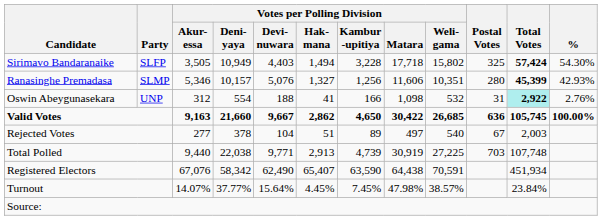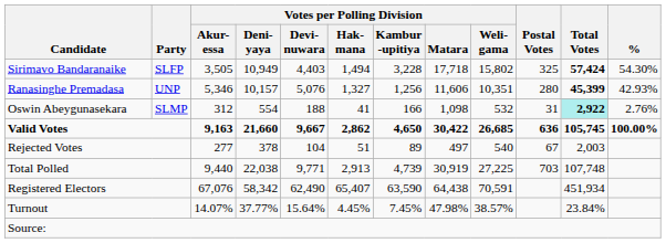 <table class="wikitable" border="1" style="text-align:right;">
 <tr>
 <th align=left valign=bottom rowspan=2 width="180">Candidate</th>
 <th align=left valign=bottom rowspan=2 width="40">Party</th>
 <th colspan=7>Votes per Polling Division</th>
 <th align=center valign=bottom rowspan=2 width="50">Postal<br>Votes</th>
 <th align=center valign=bottom rowspan=2 width="50">Total Votes</th>
 <th align=center valign=bottom rowspan=2 width="50">%</th>
 </tr>
 <tr>
 <th align=center valign=bottom width="50">Akur-<br>essa</th>
 <th align=center valign=bottom width="50">Deni-<br>yaya</th>
 <th align=center valign=bottom width="50">Devi-<br>nuwara</th>
 <th align=center valign=bottom width="50">Hak-<br>mana</th>
 <th align=center valign=bottom width="50">Kambur<br>-upitiya</th>
 <th align=center valign=bottom width="50">Matara</th>
 <th align=center valign=bottom width="50">Weli-<br>gama</th>
 </tr>
 <tr>
 <td align=left><a href='#'>Sirimavo Bandaranaike</a></td>
 <td align=left><a href='#'>SLFP</a></td>
 <td>3,505</td>
 <td>10,949</td>
 <td>4,403</td>
 <td>1,494</td>
 <td>3,228</td>
 <td>17,718</td>
 <td>15,802</td>
 <td>325</td>
 <td><strong>57,424</strong></td>
 <td>54.30%</td>
 </tr>
 <tr>
 <td align=left><a href='#'>Ranasinghe Premadasa</a></td>
-<td align=left><a href='#'>SLMP</a></td>
+<td align=left><a href='#'>UNP</a></td>
 <td>5,346</td>
 <td>10,157</td>
 <td>5,076</td>
 <td>1,327</td>
 <td>1,256</td>
 <td>11,606</td>
 <td>10,351</td>
 <td>280</td>
 <td><strong>45,399</strong></td>
 <td>42.93%</td>
 </tr>
 <tr>
 <td align=left>Oswin Abeygunasekara</td>
-<td align=left><a href='#'>UNP</a></td>
+<td align=left><a href='#'>SLMP</a></td>
 <td>312</td>
 <td>554</td>
 <td>188</td>
 <td>41</td>
 <td>166</td>
 <td>1,098</td>
 <td>532</td>
 <td>31</td>
 <td style="background: paleturquoise;"><strong>2,922</strong></td>
 <td>2.76%</td>
 </tr>
 <tr>
 <td align=left colspan=2><strong>Valid Votes</strong></td>
 <td><strong>9,163</strong></td>
 <td><strong>21,660</strong></td>
 <td><strong>9,667</strong></td>
 <td><strong>2,862</strong></td>
 <td><strong>4,650</strong></td>
 <td><strong>30,422</strong></td>
 <td><strong>26,685</strong></td>
 <td><strong>636</strong></td>
 <td><strong>105,745</strong></td>
 <td><strong>100.00%</strong></td>
 </tr>
 <tr>
 <td align=left colspan=2>Rejected Votes</td>
 <td>277</td>
 <td>378</td>
 <td>104</td>
 <td>51</td>
 <td>89</td>
 <td>497</td>
 <td>540</td>
 <td>67</td>
 <td>2,003</td>
 <td></td>
 </tr>
 <tr>
 <td align=left colspan=2>Total Polled</td>
 <td>9,440</td>
 <td>22,038</td>
 <td>9,771</td>
 <td>2,913</td>
 <td>4,739</td>
 <td>30,919</td>
 <td>27,225</td>
 <td>703</td>
 <td>107,748</td>
 <td></td>
 </tr>
 <tr>
 <td align=left colspan=2>Registered Electors</td>
 <td>67,076</td>
 <td>58,342</td>
 <td>62,490</td>
 <td>65,407</td>
 <td>63,590</td>
 <td>64,438</td>
 <td>70,591</td>
 <td></td>
 <td>451,934</td>
 <td></td>
 </tr>
 <tr>
 <td align=left colspan=2>Turnout</td>
 <td>14.07%</td>
 <td>37.77%</td>
 <td>15.64%</td>
 <td>4.45%</td>
 <td>7.45%</td>
 <td>47.98%</td>
 <td>38.57%</td>
 <td></td>
 <td>23.84%</td>
 <td></td>
 </tr>
 <tr>
 <td align=left colspan=12>Source:</td>
 </tr>
 </table>
